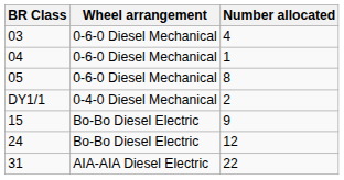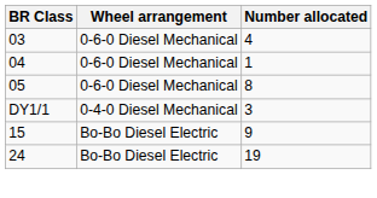 <table class="wikitable sortable">
 <tr>
 <th>BR Class</th>
 <th>Wheel arrangement</th>
 <th>Number allocated</th>
 </tr>
 <tr>
 <td>03</td>
 <td>0-6-0 Diesel Mechanical</td>
 <td>4</td>
 </tr>
 <tr>
 <td>04</td>
 <td>0-6-0 Diesel Mechanical</td>
 <td>1</td>
 </tr>
 <tr>
 <td>05</td>
 <td>0-6-0 Diesel Mechanical</td>
 <td>8</td>
 </tr>
 <tr>
 <td>DY1/1</td>
 <td>0-4-0 Diesel Mechanical</td>
-<td>2</td>
+<td>3</td>
 </tr>
 <tr>
 <td>15</td>
 <td>Bo-Bo Diesel Electric</td>
 <td>9</td>
 </tr>
 <tr>
 <td>24</td>
 <td>Bo-Bo Diesel Electric</td>
-<td>12</td>
-</tr>
-<tr>
-<td>31</td>
-<td>AIA-AIA Diesel Electric</td>
-<td>22</td>
+<td>19</td>
 </tr>
 </table>
